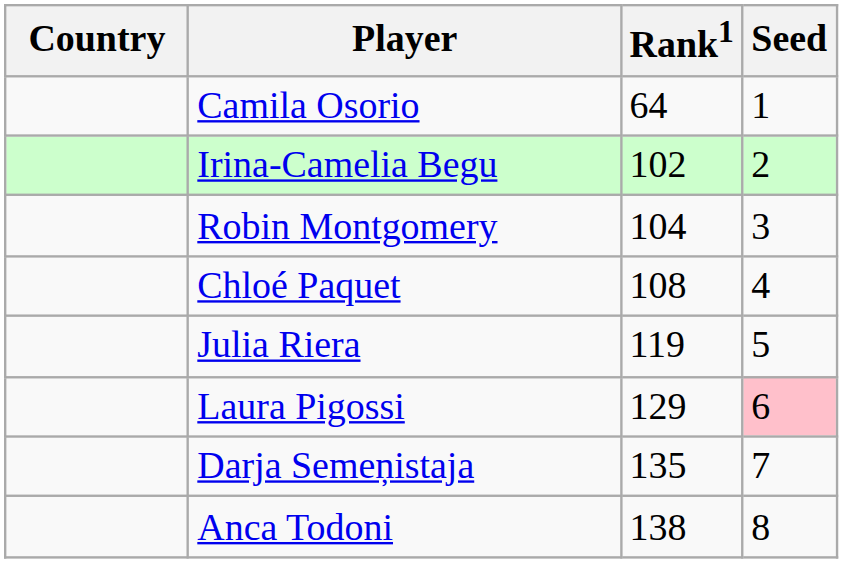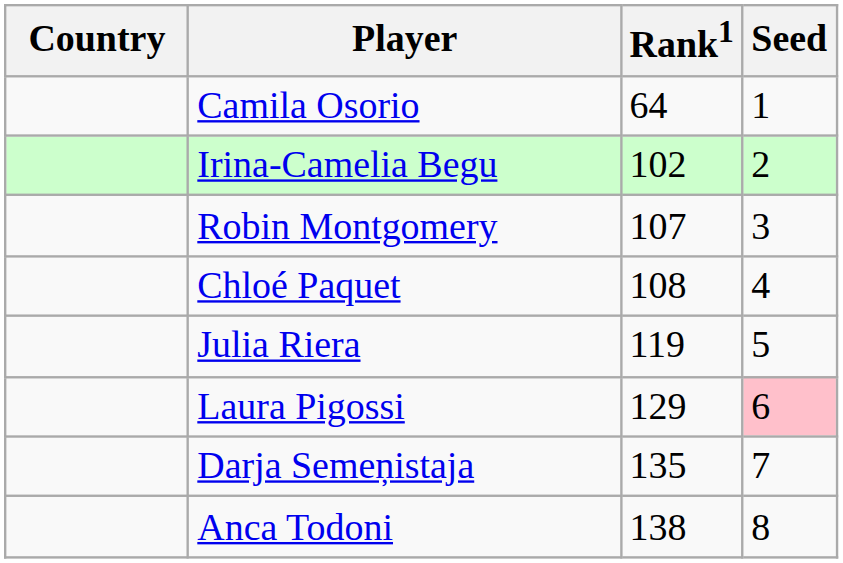 <table class="sortable wikitable">
 <tr>
 <th width="70">Country</th>
 <th width="175">Player</th>
 <th>Rank<sup>1</sup></th>
 <th>Seed</th>
 </tr>
 <tr>
 <td></td>
 <td><a href='#'>Camila Osorio</a></td>
 <td>64</td>
 <td>1</td>
 </tr>
 <tr style="background:#cfc;">
 <td></td>
 <td><a href='#'>Irina-Camelia Begu</a></td>
 <td>102</td>
 <td>2</td>
 </tr>
 <tr>
 <td></td>
 <td><a href='#'>Robin Montgomery</a></td>
-<td>104</td>
+<td>107</td>
 <td>3</td>
 </tr>
 <tr>
 <td></td>
 <td><a href='#'>Chloé Paquet</a></td>
 <td>108</td>
 <td>4</td>
 </tr>
 <tr>
 <td></td>
 <td><a href='#'>Julia Riera</a></td>
 <td>119</td>
 <td>5</td>
 </tr>
 <tr>
 <td></td>
 <td><a href='#'>Laura Pigossi</a></td>
 <td>129</td>
 <td style="background: pink;">6</td>
 </tr>
 <tr>
 <td></td>
 <td><a href='#'>Darja Semeņistaja</a></td>
 <td>135</td>
 <td>7</td>
 </tr>
 <tr>
 <td></td>
 <td><a href='#'>Anca Todoni</a></td>
 <td>138</td>
 <td>8</td>
 </tr>
 </table>
